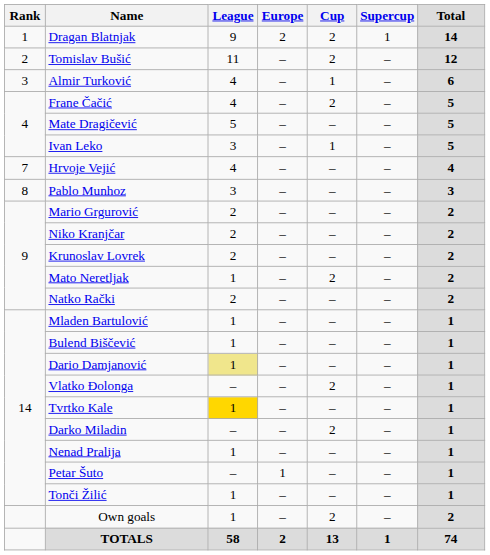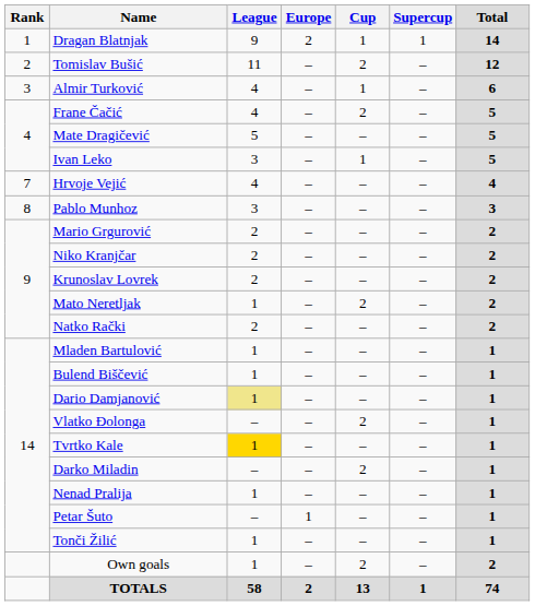 <table class="wikitable" style="font-size: 95%; text-align: center;">
 <tr>
 <th width=40>Rank</th>
 <th width=180>Name</th>
 <th width=50><a href='#'>League</a></th>
 <th width=50><a href='#'>Europe</a></th>
 <th width=50><a href='#'>Cup</a></th>
 <th width=50><a href='#'>Supercup</a></th>
 <th width=70 style="background: #DCDCDC">Total</th>
 </tr>
 <tr>
 <td rowspan=1>1</td>
 <td style="text-align:left;"> <a href='#'>Dragan Blatnjak</a></td>
 <td>9</td>
 <td>2</td>
-<td>2</td>
+<td>1</td>
 <td>1</td>
 <th style="background: #DCDCDC">14</th>
 </tr>
 <tr>
 <td rowspan=1>2</td>
 <td style="text-align:left;"> <a href='#'>Tomislav Bušić</a></td>
 <td>11</td>
 <td>–</td>
 <td>2</td>
 <td>–</td>
 <th style="background: #DCDCDC">12</th>
 </tr>
 <tr>
 <td rowspan=1>3</td>
 <td style="text-align:left;"> <a href='#'>Almir Turković</a></td>
 <td>4</td>
 <td>–</td>
 <td>1</td>
 <td>–</td>
 <th style="background: #DCDCDC">6</th>
 </tr>
 <tr>
 <td rowspan=3>4</td>
 <td style="text-align:left;"> <a href='#'>Frane Čačić</a></td>
 <td>4</td>
 <td>–</td>
 <td>2</td>
 <td>–</td>
 <th style="background: #DCDCDC">5</th>
 </tr>
 <tr>
 <td style="text-align:left;"> <a href='#'>Mate Dragičević</a></td>
 <td>5</td>
 <td>–</td>
 <td>–</td>
 <td>–</td>
 <th style="background: #DCDCDC">5</th>
 </tr>
 <tr>
 <td style="text-align:left;"> <a href='#'>Ivan Leko</a></td>
 <td>3</td>
 <td>–</td>
 <td>1</td>
 <td>–</td>
 <th style="background: #DCDCDC">5</th>
 </tr>
 <tr>
 <td rowspan=1>7</td>
 <td style="text-align:left;"> <a href='#'>Hrvoje Vejić</a></td>
 <td>4</td>
 <td>–</td>
 <td>–</td>
 <td>–</td>
 <th style="background: #DCDCDC">4</th>
 </tr>
 <tr>
 <td rowspan=1>8</td>
 <td style="text-align:left;"> <a href='#'>Pablo Munhoz</a></td>
 <td>3</td>
 <td>–</td>
 <td>–</td>
 <td>–</td>
 <th style="background: #DCDCDC">3</th>
 </tr>
 <tr>
 <td rowspan=5>9</td>
 <td style="text-align:left;"> <a href='#'>Mario Grgurović</a></td>
 <td>2</td>
 <td>–</td>
 <td>–</td>
 <td>–</td>
 <th style="background: #DCDCDC">2</th>
 </tr>
 <tr>
 <td style="text-align:left;"> <a href='#'>Niko Kranjčar</a></td>
 <td>2</td>
 <td>–</td>
 <td>–</td>
 <td>–</td>
 <th style="background: #DCDCDC">2</th>
 </tr>
 <tr>
 <td style="text-align:left;"> <a href='#'>Krunoslav Lovrek</a></td>
 <td>2</td>
 <td>–</td>
 <td>–</td>
 <td>–</td>
 <th style="background: #DCDCDC">2</th>
 </tr>
 <tr>
 <td style="text-align:left;"> <a href='#'>Mato Neretljak</a></td>
 <td>1</td>
 <td>–</td>
 <td>2</td>
 <td>–</td>
 <th style="background: #DCDCDC">2</th>
 </tr>
 <tr>
 <td style="text-align:left;"> <a href='#'>Natko Rački</a></td>
 <td>2</td>
 <td>–</td>
 <td>–</td>
 <td>–</td>
 <th style="background: #DCDCDC">2</th>
 </tr>
 <tr>
 <td rowspan=9>14</td>
 <td style="text-align:left;"> <a href='#'>Mladen Bartulović</a></td>
 <td>1</td>
 <td>–</td>
 <td>–</td>
 <td>–</td>
 <th style="background: #DCDCDC">1</th>
 </tr>
 <tr>
 <td style="text-align:left;"> <a href='#'>Bulend Biščević</a></td>
 <td>1</td>
 <td>–</td>
 <td>–</td>
 <td>–</td>
 <th style="background: #DCDCDC">1</th>
 </tr>
 <tr>
 <td style="text-align:left;"> <a href='#'>Dario Damjanović</a></td>
 <td style="background: khaki;">1</td>
 <td>–</td>
 <td>–</td>
 <td>–</td>
 <th style="background: #DCDCDC">1</th>
 </tr>
 <tr>
 <td style="text-align:left;"> <a href='#'>Vlatko Đolonga</a></td>
 <td>–</td>
 <td>–</td>
 <td>2</td>
 <td>–</td>
 <th style="background: #DCDCDC">1</th>
 </tr>
 <tr>
 <td style="text-align:left;"> <a href='#'>Tvrtko Kale</a></td>
 <td style="background: gold;">1</td>
 <td>–</td>
 <td>–</td>
 <td>–</td>
 <th style="background: #DCDCDC">1</th>
 </tr>
 <tr>
 <td style="text-align:left;"> <a href='#'>Darko Miladin</a></td>
 <td>–</td>
 <td>–</td>
 <td>2</td>
 <td>–</td>
 <th style="background: #DCDCDC">1</th>
 </tr>
 <tr>
 <td style="text-align:left;"> <a href='#'>Nenad Pralija</a></td>
 <td>1</td>
 <td>–</td>
 <td>–</td>
 <td>–</td>
 <th style="background: #DCDCDC">1</th>
 </tr>
 <tr>
 <td style="text-align:left;"> <a href='#'>Petar Šuto</a></td>
 <td>–</td>
 <td>1</td>
 <td>–</td>
 <td>–</td>
 <th style="background: #DCDCDC">1</th>
 </tr>
 <tr>
 <td style="text-align:left;"> <a href='#'>Tonči Žilić</a></td>
 <td>1</td>
 <td>–</td>
 <td>–</td>
 <td>–</td>
 <th style="background: #DCDCDC">1</th>
 </tr>
 <tr>
 <td></td>
 <td style="text-align:center;">Own goals</td>
 <td>1</td>
 <td>–</td>
 <td>2</td>
 <td>–</td>
 <th style="background: #DCDCDC">2</th>
 </tr>
 <tr>
 <td></td>
 <th style="background: #DCDCDC">TOTALS</th>
 <th style="background: #DCDCDC">58</th>
 <th style="background: #DCDCDC">2</th>
 <th style="background: #DCDCDC">13</th>
 <th style="background: #DCDCDC">1</th>
 <th style="background: #DCDCDC">74</th>
 </tr>
 </table>
